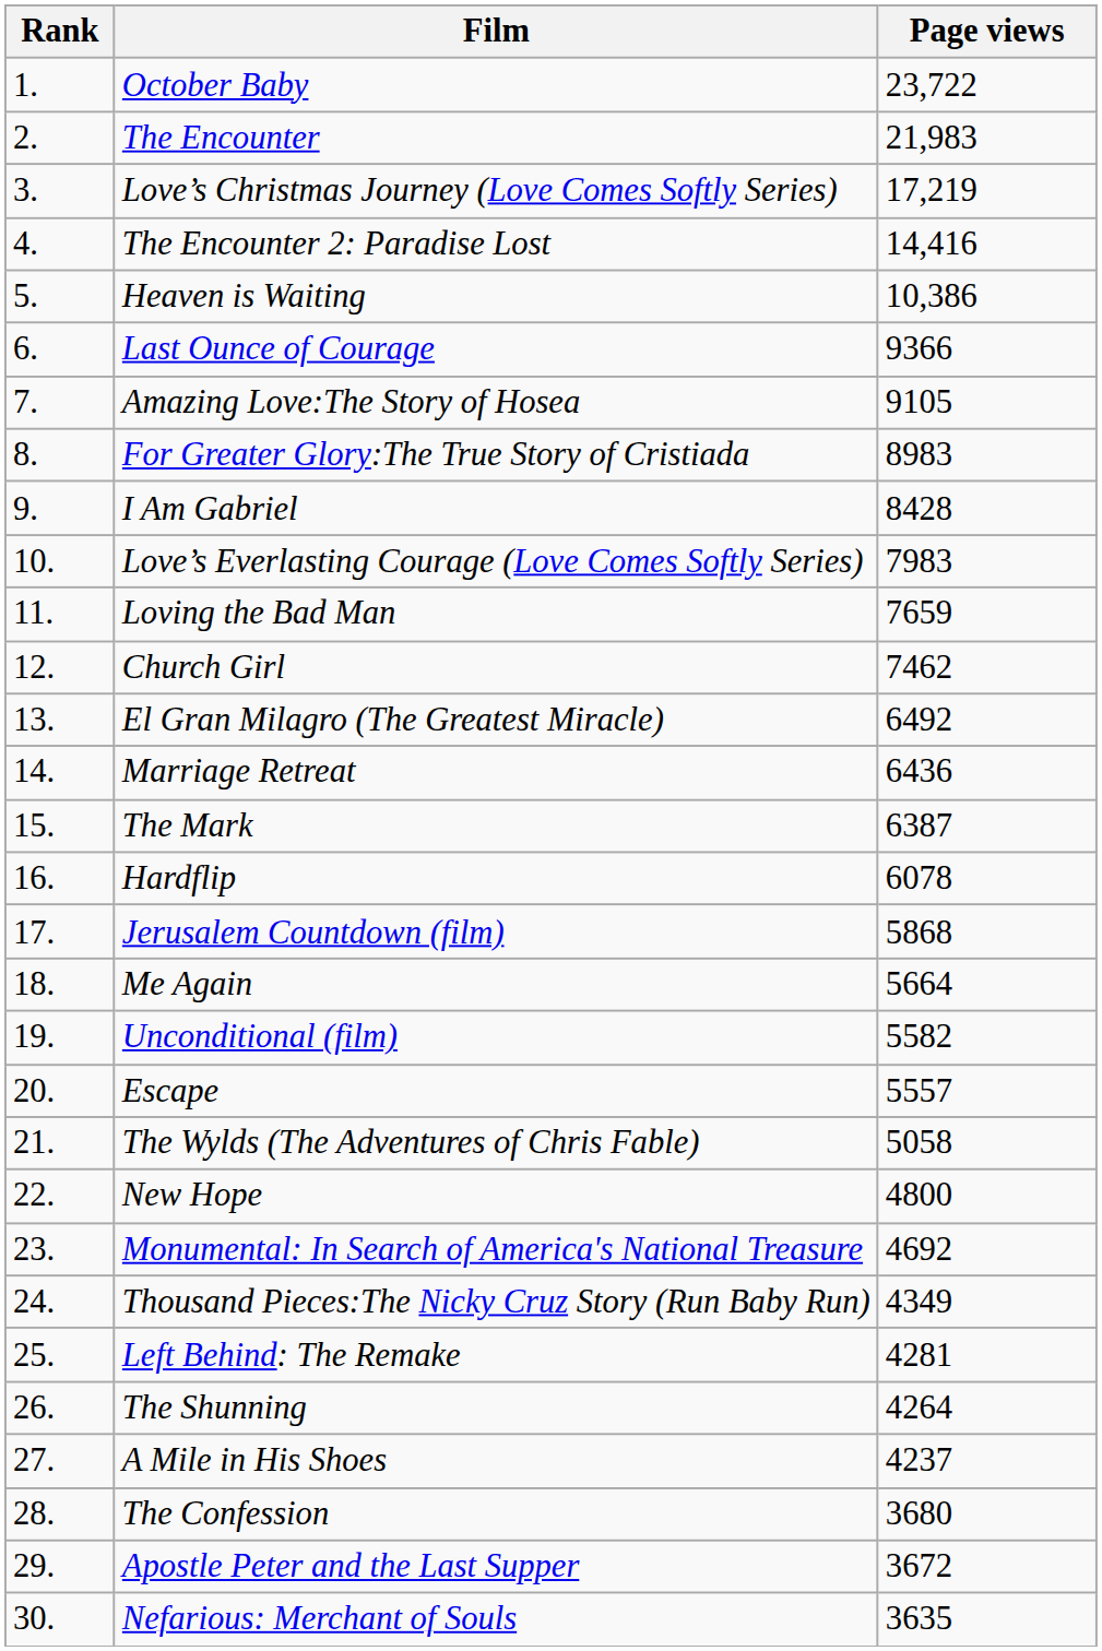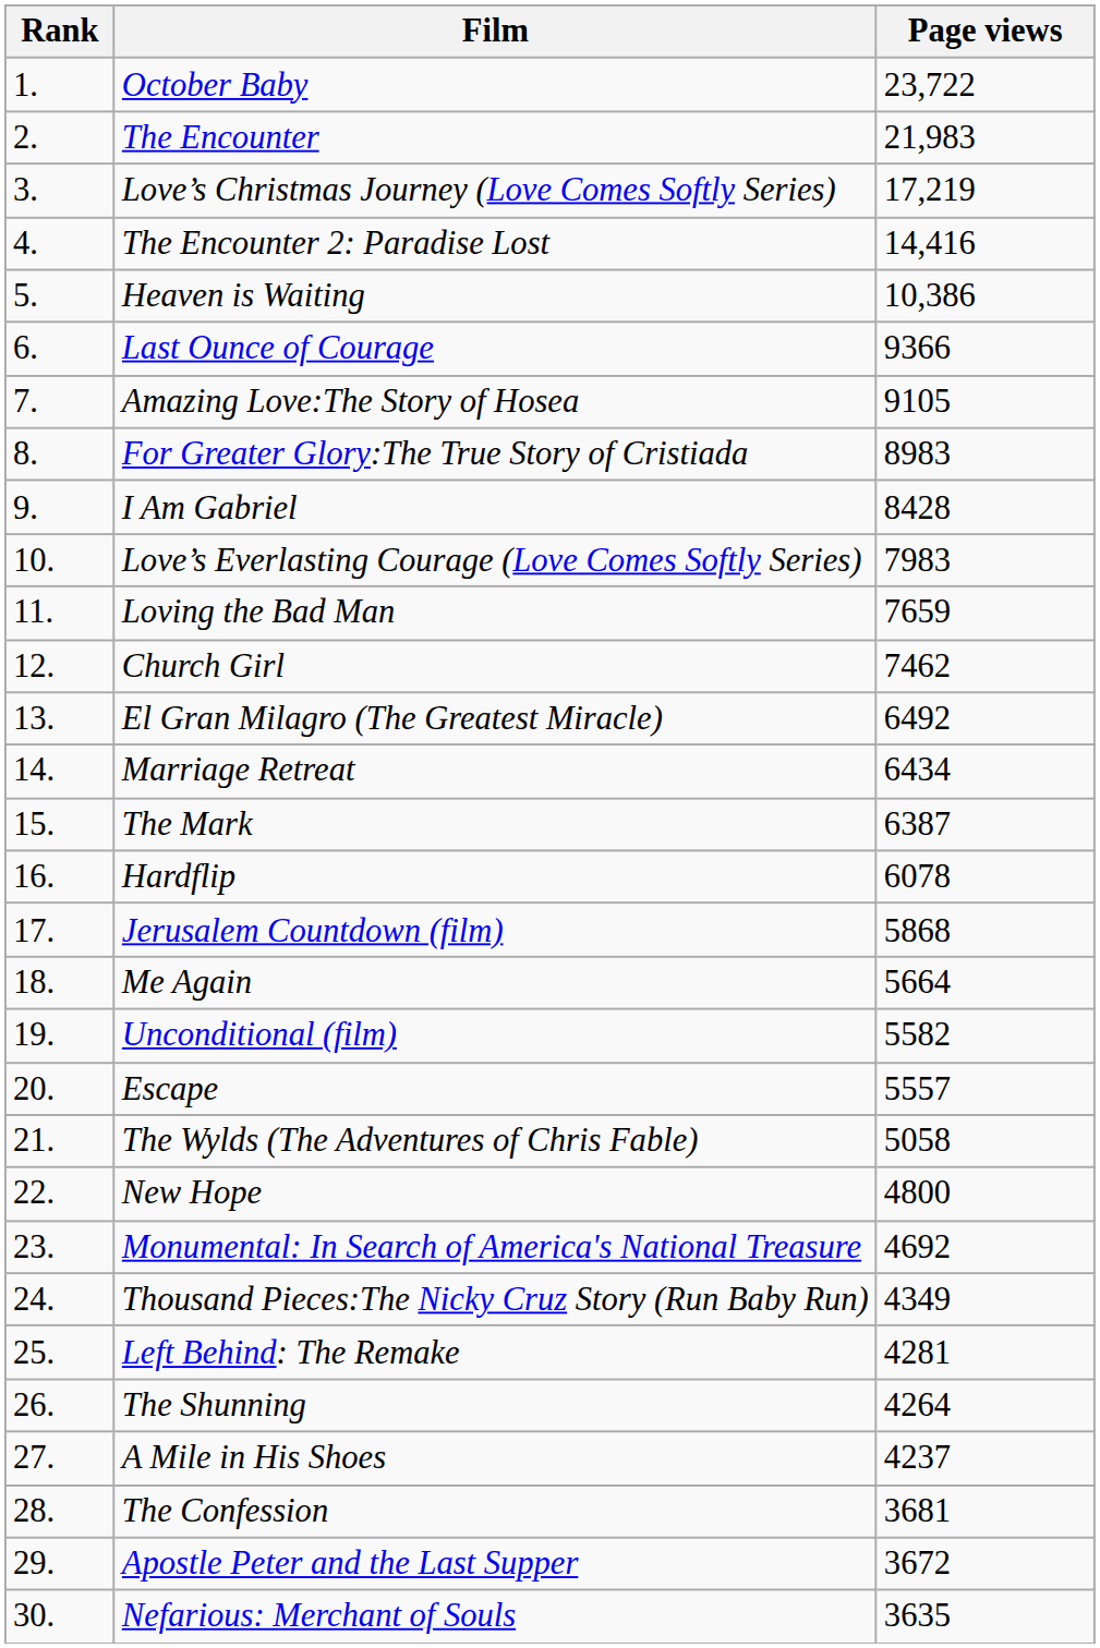 <table class="wikitable sortable">
 <tr>
 <th style="width:10%;">Rank</th>
 <th style="width:70%;">Film</th>
 <th style="width:20%;">Page views</th>
 </tr>
 <tr>
 <td>1.</td>
 <td><em><a href='#'>October Baby</a></em></td>
 <td>23,722</td>
 </tr>
 <tr>
 <td>2.</td>
 <td><em><a href='#'>The Encounter</a></em></td>
 <td>21,983</td>
 </tr>
 <tr>
 <td>3.</td>
 <td><em>Love’s Christmas Journey (<a href='#'>Love Comes Softly</a> Series)</em></td>
 <td>17,219</td>
 </tr>
 <tr>
 <td>4.</td>
 <td><em>The Encounter 2: Paradise Lost</em></td>
 <td>14,416</td>
 </tr>
 <tr>
 <td>5.</td>
 <td><em>Heaven is Waiting</em></td>
 <td>10,386</td>
 </tr>
 <tr>
 <td>6.</td>
 <td><em><a href='#'>Last Ounce of Courage</a></em></td>
 <td>9366</td>
 </tr>
 <tr>
 <td>7.</td>
 <td><em>Amazing Love:The Story of Hosea</em></td>
 <td>9105</td>
 </tr>
 <tr>
 <td>8.</td>
 <td><em><a href='#'>For Greater Glory</a>:The True Story of Cristiada</em></td>
 <td>8983</td>
 </tr>
 <tr>
 <td>9.</td>
 <td><em>I Am Gabriel</em></td>
 <td>8428</td>
 </tr>
 <tr>
 <td>10.</td>
 <td><em>Love’s Everlasting Courage (<a href='#'>Love Comes Softly</a> Series)</em></td>
 <td>7983</td>
 </tr>
 <tr>
 <td>11.</td>
 <td><em>Loving the Bad Man</em></td>
 <td>7659</td>
 </tr>
 <tr>
 <td>12.</td>
 <td><em>Church Girl</em></td>
 <td>7462</td>
 </tr>
 <tr>
 <td>13.</td>
 <td><em>El Gran Milagro (The Greatest Miracle)</em></td>
 <td>6492</td>
 </tr>
 <tr>
 <td>14.</td>
 <td><em>Marriage Retreat</em></td>
-<td>6436</td>
+<td>6434</td>
 </tr>
 <tr>
 <td>15.</td>
 <td><em>The Mark</em></td>
 <td>6387</td>
 </tr>
 <tr>
 <td>16.</td>
 <td><em>Hardflip</em></td>
 <td>6078</td>
 </tr>
 <tr>
 <td>17.</td>
 <td><em><a href='#'>Jerusalem Countdown (film)</a></em></td>
 <td>5868</td>
 </tr>
 <tr>
 <td>18.</td>
 <td><em>Me Again</em></td>
 <td>5664</td>
 </tr>
 <tr>
 <td>19.</td>
 <td><em><a href='#'>Unconditional (film)</a></em></td>
 <td>5582</td>
 </tr>
 <tr>
 <td>20.</td>
 <td><em>Escape</em></td>
 <td>5557</td>
 </tr>
 <tr>
 <td>21.</td>
 <td><em>The Wylds (The Adventures of Chris Fable)</em></td>
 <td>5058</td>
 </tr>
 <tr>
 <td>22.</td>
 <td><em>New Hope</em></td>
 <td>4800</td>
 </tr>
 <tr>
 <td>23.</td>
 <td><em><a href='#'>Monumental: In Search of America's National Treasure</a></em></td>
 <td>4692</td>
 </tr>
 <tr>
 <td>24.</td>
 <td><em>Thousand Pieces:The <a href='#'>Nicky Cruz</a> Story (Run Baby Run)</em></td>
 <td>4349</td>
 </tr>
 <tr>
 <td>25.</td>
 <td><em><a href='#'>Left Behind</a>: The Remake</em></td>
 <td>4281</td>
 </tr>
 <tr>
 <td>26.</td>
 <td><em>The Shunning</em></td>
 <td>4264</td>
 </tr>
 <tr>
 <td>27.</td>
 <td><em>A Mile in His Shoes</em></td>
 <td>4237</td>
 </tr>
 <tr>
 <td>28.</td>
 <td><em>The Confession</em></td>
-<td>3680</td>
+<td>3681</td>
 </tr>
 <tr>
 <td>29.</td>
 <td><em><a href='#'>Apostle Peter and the Last Supper</a></em></td>
 <td>3672</td>
 </tr>
 <tr>
 <td>30.</td>
 <td><em><a href='#'>Nefarious: Merchant of Souls</a></em></td>
 <td>3635</td>
 </tr>
 <tr>
 </tr>
 </table>
